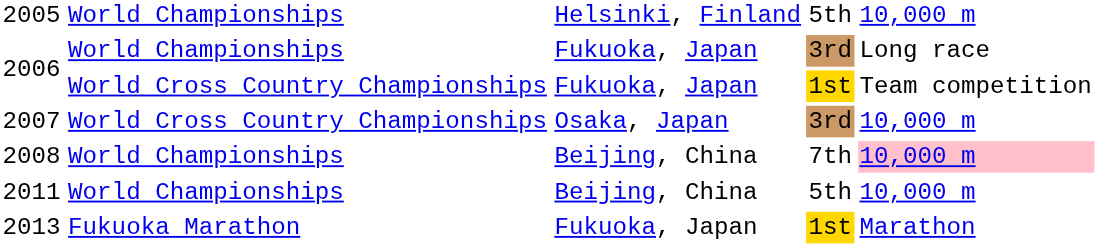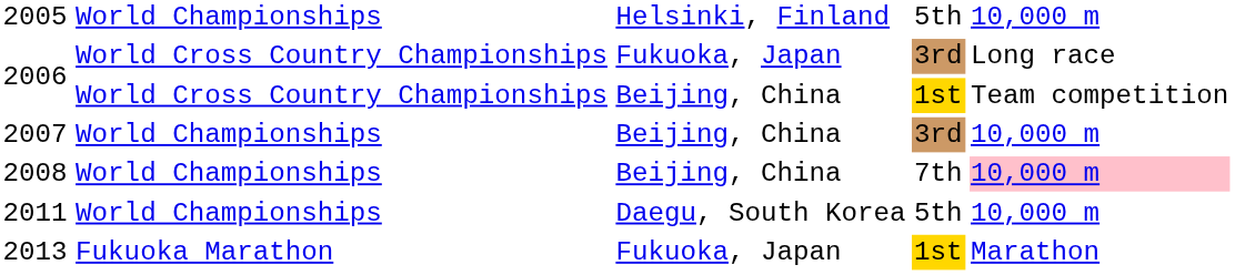 <table>
 <tr>
 <td>2005</td>
 <td><a href='#'>World Championships</a></td>
 <td><a href='#'>Helsinki</a>, <a href='#'>Finland</a></td>
 <td>5th</td>
 <td><a href='#'>10,000 m</a></td>
 </tr>
 <tr>
 <td rowspan=2>2006</td>
-<td><a href='#'>World Championships</a></td>
+<td><a href='#'>World Cross Country Championships</a></td>
 <td><a href='#'>Fukuoka</a>, <a href='#'>Japan</a></td>
 <td bgcolor=cc9966>3rd</td>
 <td>Long race</td>
 </tr>
 <tr>
 <td><a href='#'>World Cross Country Championships</a></td>
-<td><a href='#'>Fukuoka</a>, <a href='#'>Japan</a></td>
+<td><a href='#'>Beijing</a>, China</td>
 <td bgcolor=gold>1st</td>
 <td>Team competition</td>
 </tr>
 <tr>
 <td>2007</td>
-<td><a href='#'>World Cross Country Championships</a></td>
-<td><a href='#'>Osaka</a>, <a href='#'>Japan</a></td>
+<td><a href='#'>World Championships</a></td>
+<td><a href='#'>Beijing</a>, China</td>
 <td bgcolor=cc9966>3rd</td>
 <td><a href='#'>10,000 m</a></td>
 </tr>
 <tr>
 <td>2008</td>
 <td><a href='#'>World Championships</a></td>
 <td><a href='#'>Beijing</a>, China</td>
 <td>7th</td>
 <td style="background: pink;"><a href='#'>10,000 m</a></td>
 </tr>
 <tr>
 <td>2011</td>
 <td><a href='#'>World Championships</a></td>
-<td><a href='#'>Beijing</a>, China</td>
+<td><a href='#'>Daegu</a>, South Korea</td>
 <td>5th</td>
 <td><a href='#'>10,000 m</a></td>
 </tr>
 <tr>
 <td>2013</td>
 <td><a href='#'>Fukuoka Marathon</a></td>
 <td><a href='#'>Fukuoka</a>, Japan</td>
 <td bgcolor="gold">1st</td>
 <td><a href='#'>Marathon</a></td>
 </tr>
 </table>
